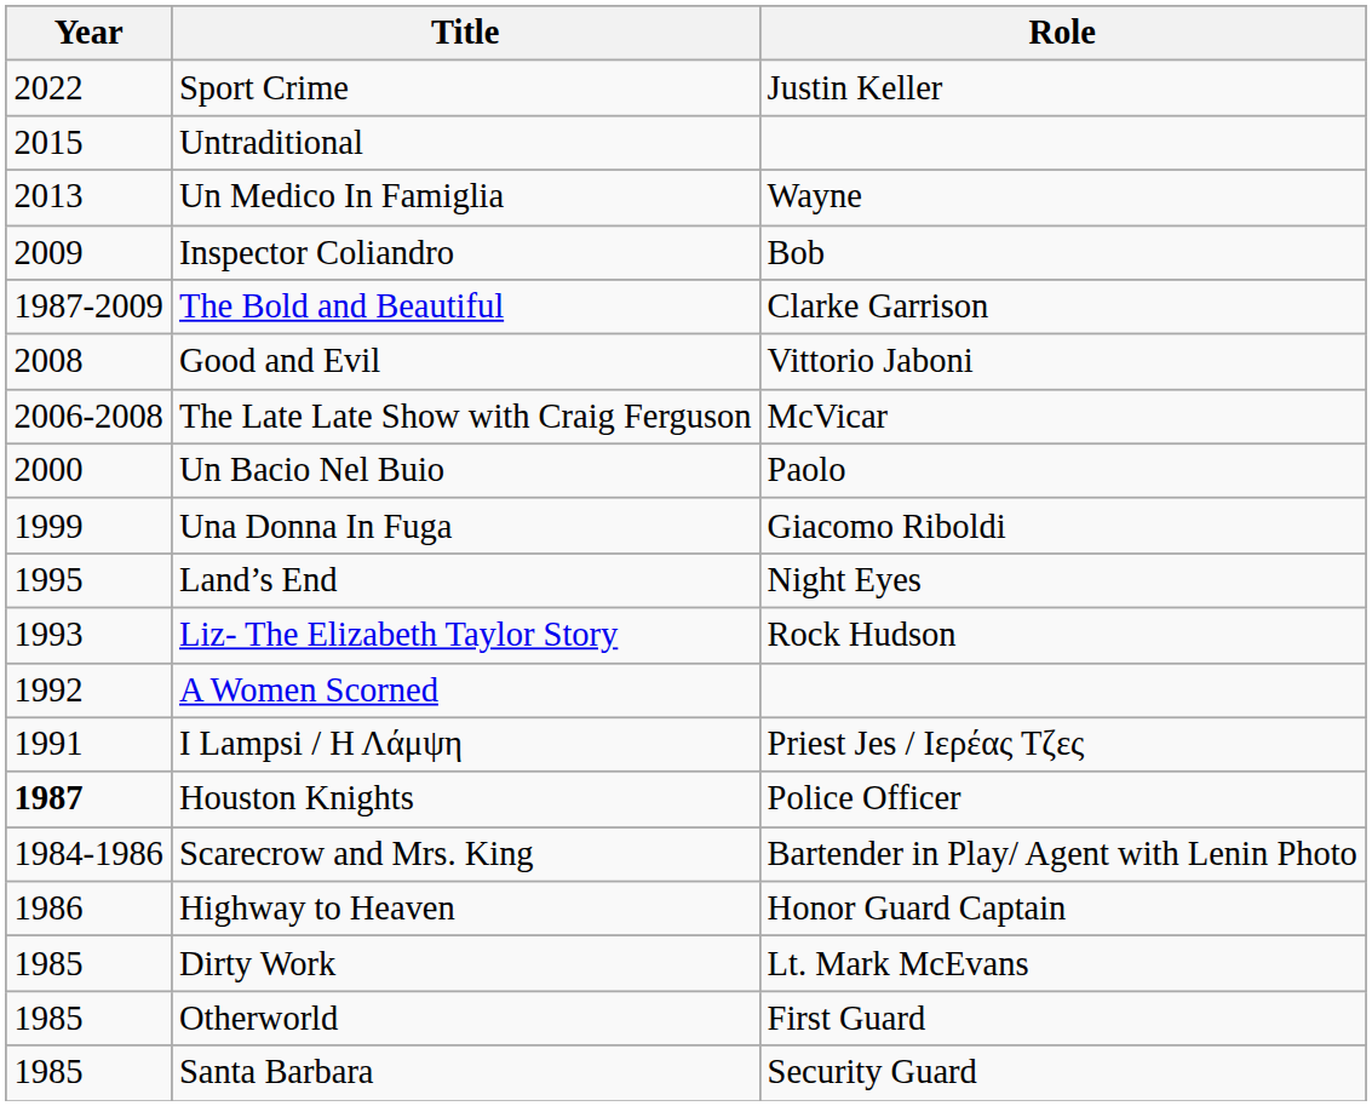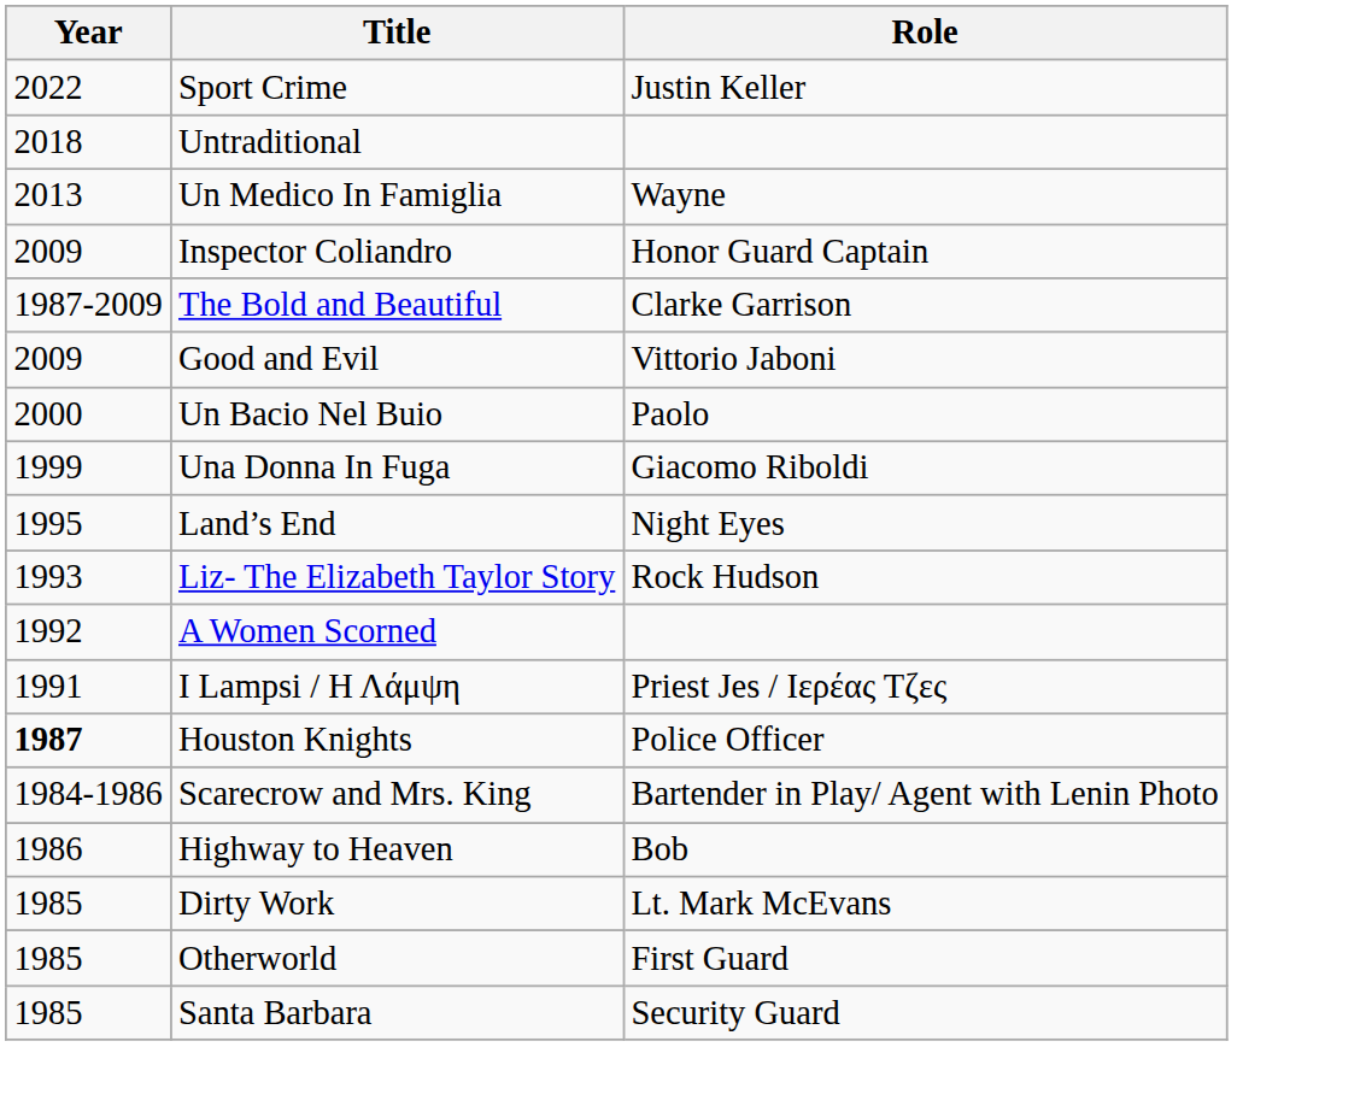 <table class="wikitable sortable">
 <tr>
 <th>Year</th>
 <th>Title</th>
 <th>Role</th>
 </tr>
 <tr>
 <td>2022</td>
 <td>Sport Crime</td>
 <td>Justin Keller</td>
 </tr>
 <tr>
-<td>2015</td>
+<td>2018</td>
 <td>Untraditional</td>
 <td></td>
 </tr>
 <tr>
 <td>2013</td>
 <td>Un Medico In Famiglia</td>
 <td>Wayne</td>
 </tr>
 <tr>
 <td>2009</td>
 <td>Inspector Coliandro</td>
-<td>Bob</td>
+<td>Honor Guard Captain</td>
 </tr>
 <tr>
 <td>1987-2009</td>
 <td><a href='#'>The Bold and Beautiful</a></td>
 <td>Clarke Garrison</td>
 </tr>
 <tr>
-<td>2008</td>
+<td>2009</td>
 <td>Good and Evil</td>
 <td>Vittorio Jaboni</td>
-</tr>
-<tr>
-<td>2006-2008</td>
-<td>The Late Late Show with Craig Ferguson</td>
-<td>McVicar</td>
 </tr>
 <tr>
 <td>2000</td>
 <td>Un Bacio Nel Buio</td>
 <td>Paolo</td>
 </tr>
 <tr>
 <td>1999</td>
 <td>Una Donna In Fuga</td>
 <td>Giacomo Riboldi</td>
 </tr>
 <tr>
 <td>1995</td>
 <td>Land’s End</td>
 <td>Night Eyes</td>
 </tr>
 <tr>
 <td>1993</td>
 <td><a href='#'>Liz- The Elizabeth Taylor Story</a></td>
 <td>Rock Hudson</td>
 </tr>
 <tr>
 <td>1992</td>
 <td><a href='#'>A Women Scorned</a></td>
 <td></td>
 </tr>
 <tr>
 <td>1991</td>
 <td>I Lampsi / Η Λάμψη</td>
 <td>Priest Jes / Ιερέας Τζες</td>
 </tr>
 <tr>
 <td><strong>1987</strong></td>
 <td>Houston Knights</td>
 <td>Police Officer</td>
 </tr>
 <tr>
 <td>1984-1986</td>
 <td>Scarecrow and Mrs. King</td>
 <td>Bartender in Play/ Agent with Lenin Photo</td>
 </tr>
 <tr>
 <td>1986</td>
 <td>Highway to Heaven</td>
-<td>Honor Guard Captain</td>
+<td>Bob</td>
 </tr>
 <tr>
 <td>1985</td>
 <td>Dirty Work</td>
 <td>Lt. Mark McEvans</td>
 </tr>
 <tr>
 <td>1985</td>
 <td>Otherworld</td>
 <td>First Guard</td>
 </tr>
 <tr>
 <td>1985</td>
 <td>Santa Barbara</td>
 <td>Security Guard</td>
 </tr>
 </table>
